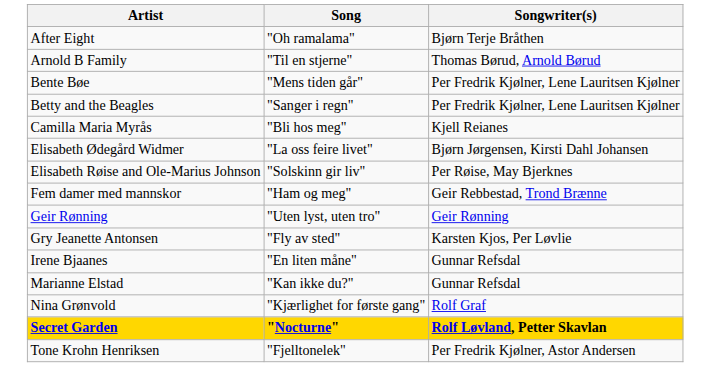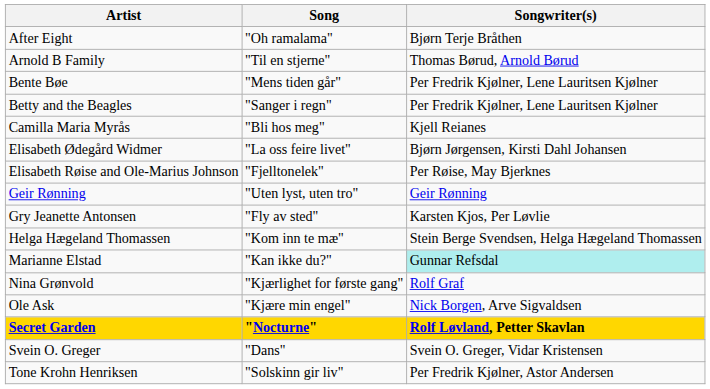 <table class="sortable wikitable" style="margin: 1em auto 1em auto; text-align:left">
 <tr>
 <th>Artist</th>
 <th>Song</th>
 <th>Songwriter(s)</th>
 </tr>
 <tr>
 <td>After Eight</td>
 <td>"Oh ramalama"</td>
 <td>Bjørn Terje Bråthen</td>
 </tr>
 <tr>
 <td>Arnold B Family</td>
 <td>"Til en stjerne"</td>
 <td>Thomas Børud, <a href='#'>Arnold Børud</a></td>
 </tr>
 <tr>
 <td>Bente Bøe</td>
 <td>"Mens tiden går"</td>
 <td>Per Fredrik Kjølner, Lene Lauritsen Kjølner</td>
 </tr>
 <tr>
 <td>Betty and the Beagles</td>
 <td>"Sanger i regn"</td>
 <td>Per Fredrik Kjølner, Lene Lauritsen Kjølner</td>
 </tr>
 <tr>
 <td>Camilla Maria Myrås</td>
 <td>"Bli hos meg"</td>
 <td>Kjell Reianes</td>
 </tr>
 <tr>
 <td>Elisabeth Ødegård Widmer</td>
 <td>"La oss feire livet"</td>
 <td>Bjørn Jørgensen, Kirsti Dahl Johansen</td>
 </tr>
 <tr>
 <td>Elisabeth Røise and Ole-Marius Johnson</td>
-<td>"Solskinn gir liv"</td>
+<td>"Fjelltonelek"</td>
 <td>Per Røise, May Bjerknes</td>
-</tr>
-<tr>
-<td>Fem damer med mannskor</td>
-<td>"Ham og meg"</td>
-<td>Geir Rebbestad, <a href='#'>Trond Brænne</a></td>
 </tr>
 <tr>
 <td><a href='#'>Geir Rønning</a></td>
 <td>"Uten lyst, uten tro"</td>
 <td><a href='#'>Geir Rønning</a></td>
 </tr>
 <tr>
 <td>Gry Jeanette Antonsen</td>
 <td>"Fly av sted"</td>
 <td>Karsten Kjos, Per Løvlie</td>
 </tr>
 <tr>
-<td>Irene Bjaanes</td>
-<td>"En liten måne"</td>
-<td>Gunnar Refsdal</td>
+<td>Helga Hægeland Thomassen</td>
+<td>"Kom inn te mæ"</td>
+<td>Stein Berge Svendsen, Helga Hægeland Thomassen</td>
 </tr>
 <tr>
 <td>Marianne Elstad</td>
 <td>"Kan ikke du?"</td>
-<td>Gunnar Refsdal</td>
+<td style="background: paleturquoise;">Gunnar Refsdal</td>
 </tr>
 <tr>
 <td>Nina Grønvold</td>
 <td>"Kjærlighet for første gang"</td>
 <td><a href='#'>Rolf Graf</a></td>
+</tr>
+<tr>
+<td>Ole Ask</td>
+<td>"Kjære min engel"</td>
+<td><a href='#'>Nick Borgen</a>, Arve Sigvaldsen</td>
 </tr>
 <tr style="font-weight:bold; background:gold;">
 <td><a href='#'>Secret Garden</a></td>
 <td>"<a href='#'>Nocturne</a>"</td>
 <td><a href='#'>Rolf Løvland</a>, Petter Skavlan</td>
 </tr>
 <tr>
+<td>Svein O. Greger</td>
+<td>"Dans"</td>
+<td>Svein O. Greger, Vidar Kristensen</td>
+</tr>
+<tr>
 <td>Tone Krohn Henriksen</td>
-<td>"Fjelltonelek"</td>
+<td>"Solskinn gir liv"</td>
 <td>Per Fredrik Kjølner, Astor Andersen</td>
 </tr>
 </table>
